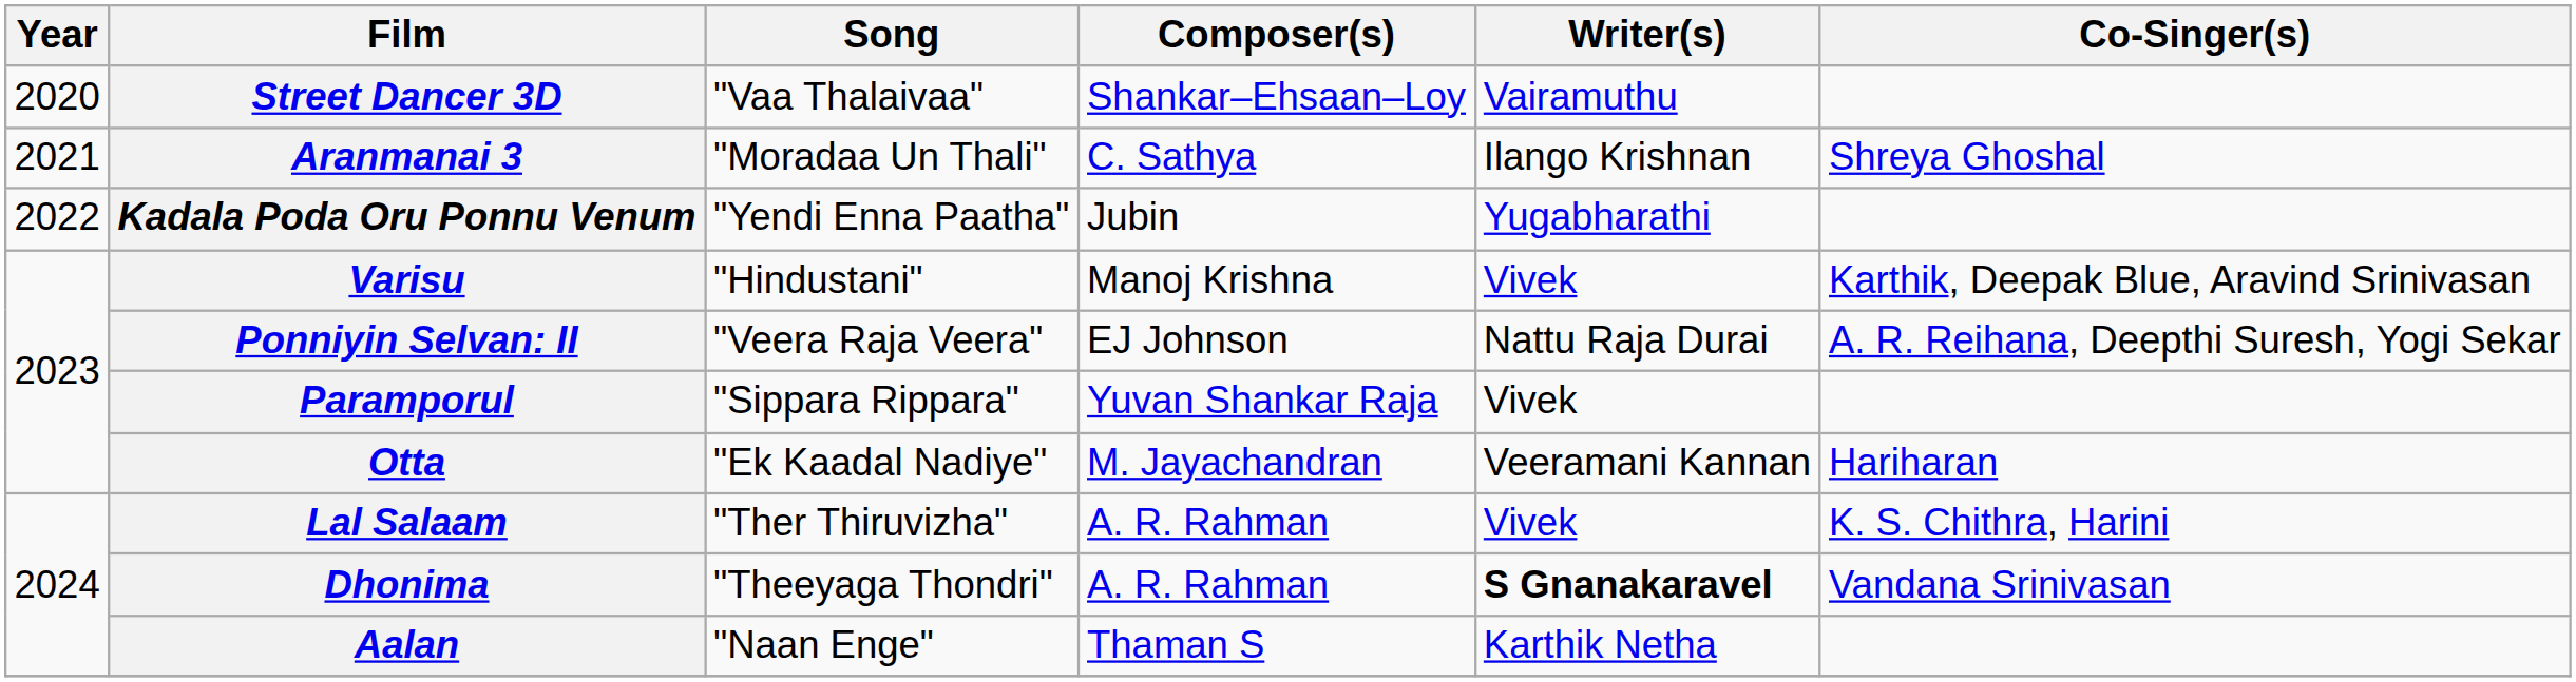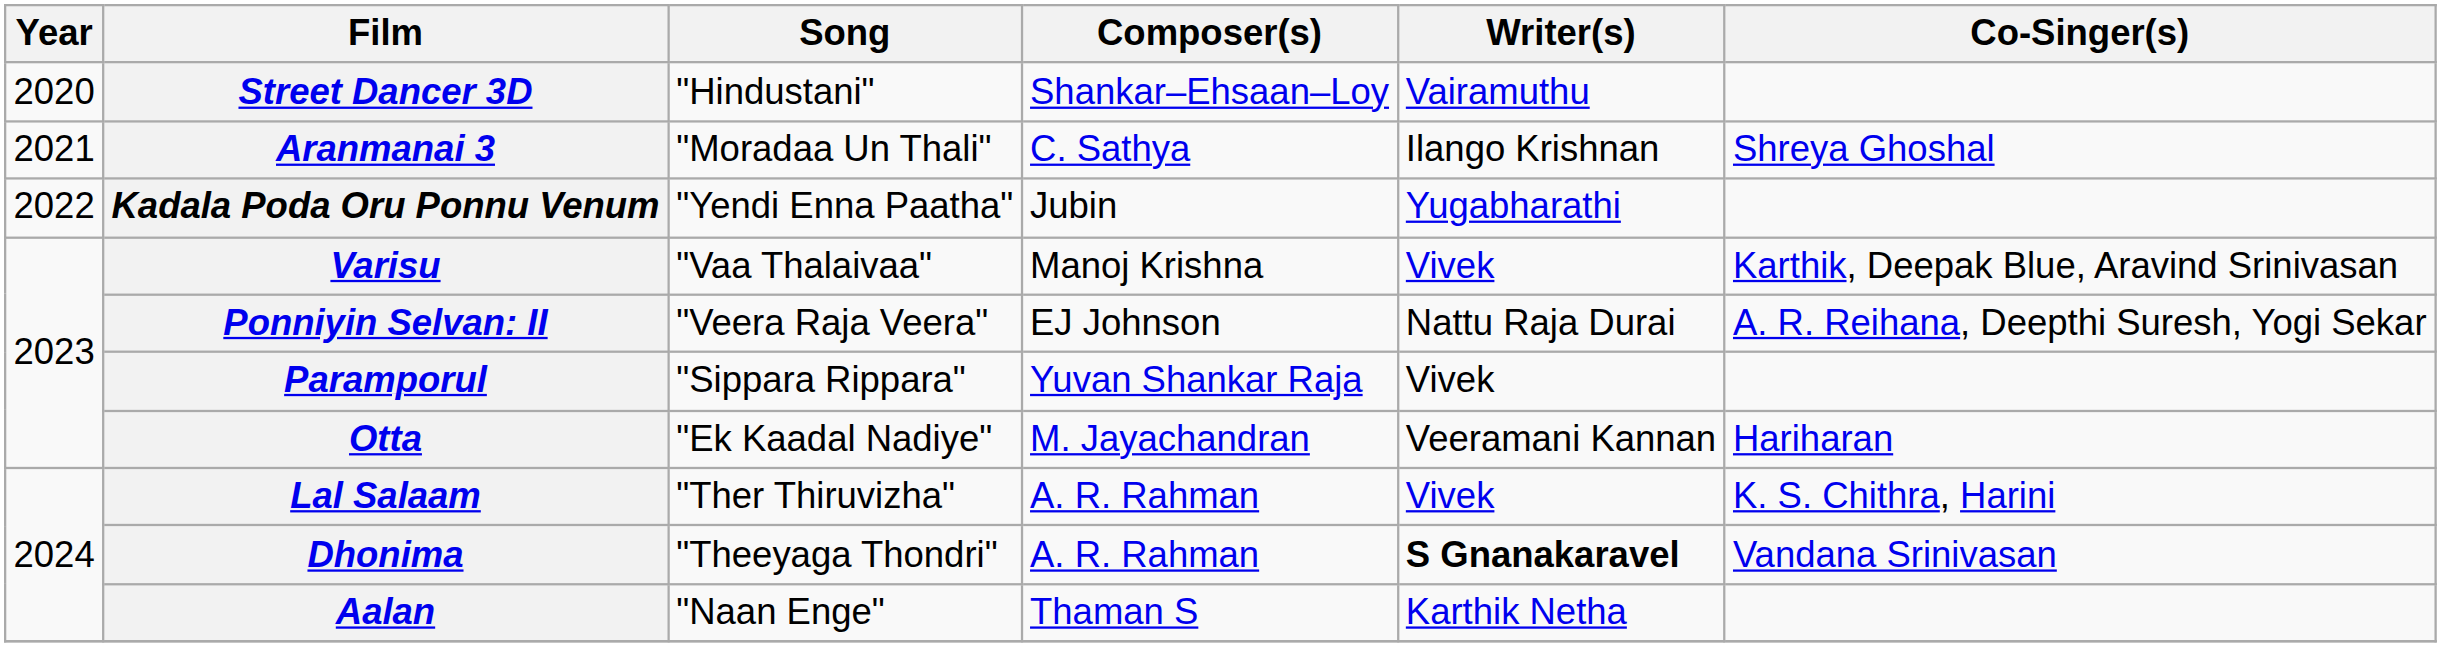 <table class="wikitable">
 <tr>
 <th>Year</th>
 <th>Film</th>
 <th>Song</th>
 <th>Composer(s)</th>
 <th>Writer(s)</th>
 <th>Co-Singer(s)</th>
 </tr>
 <tr>
 <td>2020</td>
 <th><em><a href='#'>Street Dancer 3D</a></em></th>
-<td>"Vaa Thalaivaa"</td>
+<td>"Hindustani"</td>
 <td><a href='#'>Shankar–Ehsaan–Loy</a></td>
 <td><a href='#'>Vairamuthu</a></td>
 <td></td>
 </tr>
 <tr>
 <td>2021</td>
 <th><em><a href='#'>Aranmanai 3</a></em></th>
 <td>"Moradaa Un Thali"</td>
 <td><a href='#'>C. Sathya</a></td>
 <td>Ilango Krishnan</td>
 <td><a href='#'>Shreya Ghoshal</a></td>
 </tr>
 <tr>
 <td>2022</td>
 <th><em>Kadala Poda Oru Ponnu Venum</em></th>
 <td>"Yendi Enna Paatha"</td>
 <td>Jubin</td>
 <td><a href='#'>Yugabharathi</a></td>
 <td></td>
 </tr>
 <tr>
 <td rowspan="4">2023</td>
 <th><em><a href='#'>Varisu</a></em></th>
-<td>"Hindustani"</td>
+<td>"Vaa Thalaivaa"</td>
 <td>Manoj Krishna</td>
 <td><a href='#'>Vivek</a></td>
 <td><a href='#'>Karthik</a>, Deepak Blue, Aravind Srinivasan</td>
 </tr>
 <tr>
 <th><em><a href='#'>Ponniyin Selvan: II</a></em></th>
 <td>"Veera Raja Veera"</td>
 <td>EJ Johnson</td>
 <td>Nattu Raja Durai</td>
 <td><a href='#'>A. R. Reihana</a>, Deepthi Suresh, Yogi Sekar</td>
 </tr>
 <tr>
 <th><em><a href='#'>Paramporul</a></em></th>
 <td>"Sippara Rippara"</td>
 <td><a href='#'>Yuvan Shankar Raja</a></td>
 <td>Vivek</td>
 <td></td>
 </tr>
 <tr>
 <th><em><a href='#'>Otta</a></em></th>
 <td>"Ek Kaadal Nadiye"</td>
 <td><a href='#'>M. Jayachandran</a></td>
 <td>Veeramani Kannan</td>
 <td><a href='#'>Hariharan</a></td>
 </tr>
 <tr>
 <td rowspan="3">2024</td>
 <th><a href='#'><em>Lal Salaam</em></a></th>
 <td>"Ther Thiruvizha"</td>
 <td><a href='#'>A. R. Rahman</a></td>
 <td><a href='#'>Vivek</a></td>
 <td><a href='#'>K. S. Chithra</a>, <a href='#'>Harini</a></td>
 </tr>
 <tr>
 <th><em><a href='#'>Dhonima</a></em></th>
 <td>"Theeyaga Thondri"</td>
 <td><a href='#'>A. R. Rahman</a></td>
 <td><strong>S Gnanakaravel</strong></td>
 <td><a href='#'>Vandana Srinivasan</a></td>
 </tr>
 <tr>
 <th><em><a href='#'>Aalan</a></em></th>
 <td>"Naan Enge"</td>
 <td><a href='#'>Thaman S</a></td>
 <td><a href='#'>Karthik Netha</a></td>
 <td></td>
 </tr>
 <tr>
 </tr>
 </table>
